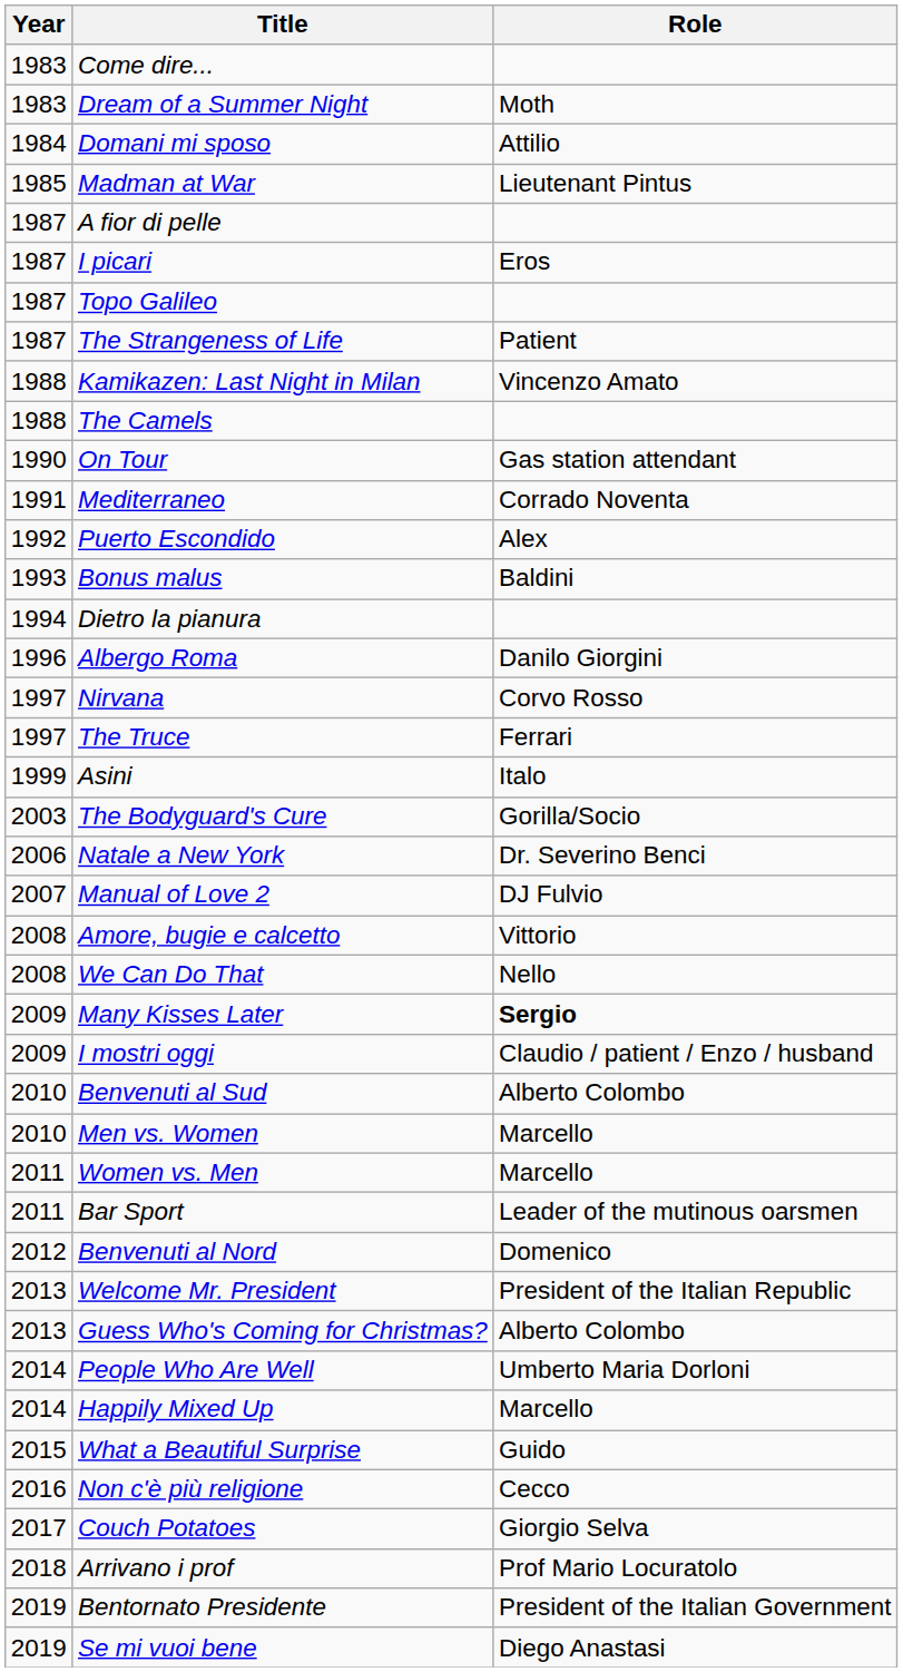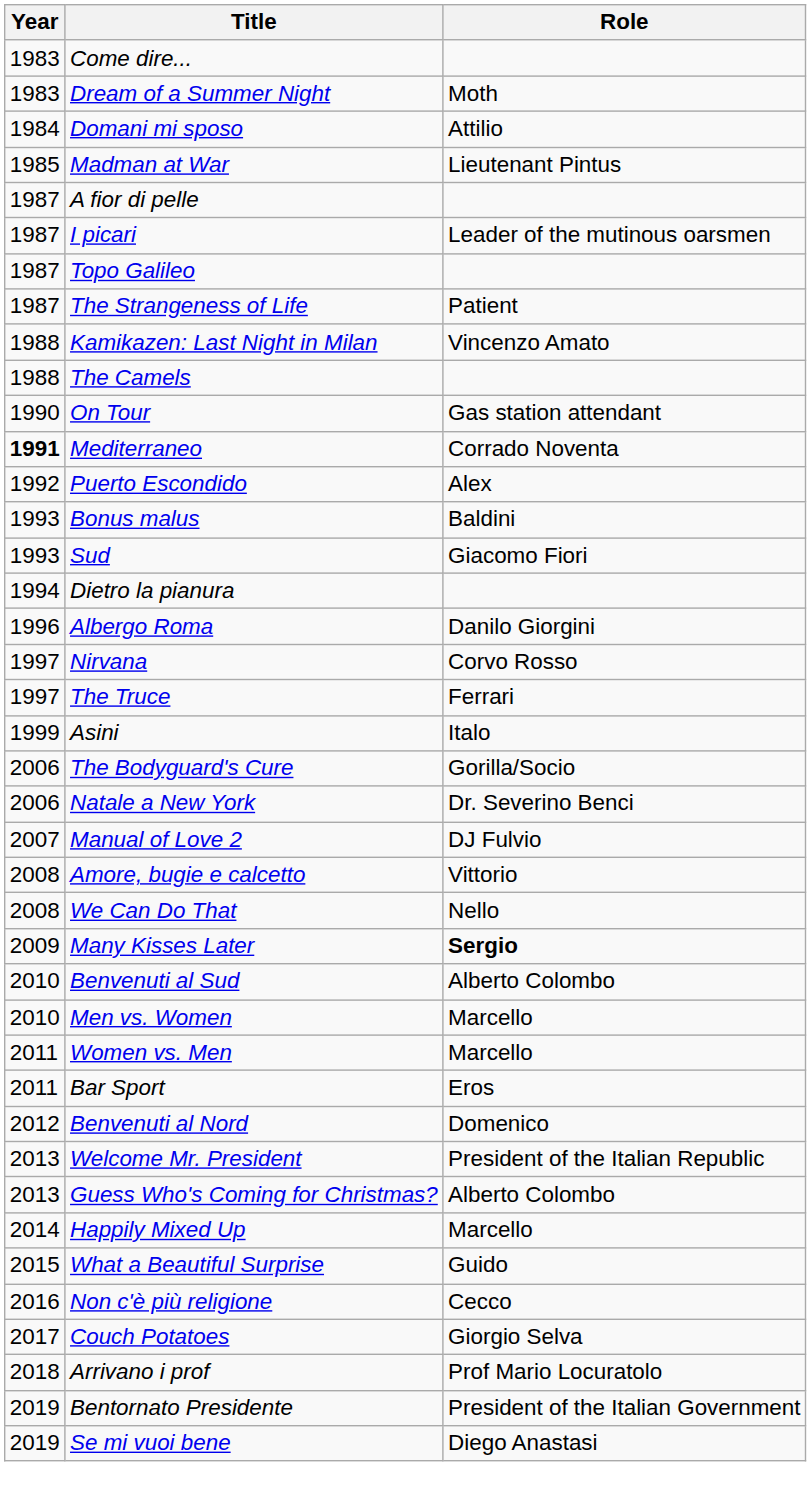 <table class="wikitable sortable">
 <tr>
 <th>Year</th>
 <th>Title</th>
 <th>Role</th>
 </tr>
 <tr>
 <td>1983</td>
 <td><em>Come dire...</em></td>
 <td></td>
 </tr>
 <tr>
 <td>1983</td>
 <td><em><a href='#'>Dream of a Summer Night</a></em></td>
 <td>Moth</td>
 </tr>
 <tr>
 <td>1984</td>
 <td><em><a href='#'>Domani mi sposo</a></em></td>
 <td>Attilio</td>
 </tr>
 <tr>
 <td>1985</td>
 <td><em><a href='#'>Madman at War</a></em></td>
 <td>Lieutenant Pintus</td>
 </tr>
 <tr>
 <td>1987</td>
 <td><em>A fior di pelle</em></td>
 <td></td>
 </tr>
 <tr>
 <td>1987</td>
 <td><em><a href='#'>I picari</a></em></td>
-<td>Eros</td>
+<td>Leader of the mutinous oarsmen</td>
 </tr>
 <tr>
 <td>1987</td>
 <td><em><a href='#'>Topo Galileo</a></em></td>
 <td></td>
 </tr>
 <tr>
 <td>1987</td>
 <td><em><a href='#'>The Strangeness of Life</a></em></td>
 <td>Patient</td>
 </tr>
 <tr>
 <td>1988</td>
 <td><em><a href='#'>Kamikazen: Last Night in Milan</a></em></td>
 <td>Vincenzo Amato</td>
 </tr>
 <tr>
 <td>1988</td>
 <td><em><a href='#'>The Camels</a></em></td>
 <td></td>
 </tr>
 <tr>
 <td>1990</td>
 <td><em><a href='#'>On Tour</a></em></td>
 <td>Gas station attendant</td>
 </tr>
 <tr>
-<td>1991</td>
+<td><strong>1991</strong></td>
 <td><em><a href='#'>Mediterraneo</a></em></td>
 <td>Corrado Noventa</td>
 </tr>
 <tr>
 <td>1992</td>
 <td><em><a href='#'>Puerto Escondido</a></em></td>
 <td>Alex</td>
 </tr>
 <tr>
 <td>1993</td>
 <td><em><a href='#'>Bonus malus</a></em></td>
 <td>Baldini</td>
+</tr>
+<tr>
+<td>1993</td>
+<td><em><a href='#'>Sud</a></em></td>
+<td>Giacomo Fiori</td>
 </tr>
 <tr>
 <td>1994</td>
 <td><em>Dietro la pianura</em></td>
 <td></td>
 </tr>
 <tr>
 <td>1996</td>
 <td><em><a href='#'>Albergo Roma</a></em></td>
 <td>Danilo Giorgini</td>
 </tr>
 <tr>
 <td>1997</td>
 <td><em><a href='#'>Nirvana</a></em></td>
 <td>Corvo Rosso</td>
 </tr>
 <tr>
 <td>1997</td>
 <td><em><a href='#'>The Truce</a></em></td>
 <td>Ferrari</td>
 </tr>
 <tr>
 <td>1999</td>
 <td><em>Asini</em></td>
 <td>Italo</td>
 </tr>
 <tr>
-<td>2003</td>
+<td>2006</td>
 <td><em><a href='#'>The Bodyguard's Cure</a></em></td>
 <td>Gorilla/Socio</td>
 </tr>
 <tr>
 <td>2006</td>
 <td><em><a href='#'>Natale a New York</a></em></td>
 <td>Dr. Severino Benci</td>
 </tr>
 <tr>
 <td>2007</td>
 <td><em><a href='#'>Manual of Love 2</a></em></td>
 <td>DJ Fulvio</td>
 </tr>
 <tr>
 <td>2008</td>
 <td><em><a href='#'>Amore, bugie e calcetto</a></em></td>
 <td>Vittorio</td>
 </tr>
 <tr>
 <td>2008</td>
 <td><em><a href='#'>We Can Do That</a></em></td>
 <td>Nello</td>
 </tr>
 <tr>
 <td>2009</td>
 <td><em><a href='#'>Many Kisses Later</a></em></td>
 <td><strong>Sergio</strong></td>
 </tr>
 <tr>
-<td>2009</td>
-<td><em><a href='#'>I mostri oggi</a></em></td>
-<td>Claudio / patient / Enzo / husband</td>
-</tr>
-<tr>
 <td>2010</td>
 <td><em><a href='#'>Benvenuti al Sud</a></em></td>
 <td>Alberto Colombo</td>
 </tr>
 <tr>
 <td>2010</td>
 <td><em><a href='#'>Men vs. Women</a></em></td>
 <td>Marcello</td>
 </tr>
 <tr>
 <td>2011</td>
 <td><em><a href='#'>Women vs. Men</a></em></td>
 <td>Marcello</td>
 </tr>
 <tr>
 <td>2011</td>
 <td><em>Bar Sport</em></td>
-<td>Leader of the mutinous oarsmen</td>
+<td>Eros</td>
 </tr>
 <tr>
 <td>2012</td>
 <td><em><a href='#'>Benvenuti al Nord</a></em></td>
 <td>Domenico</td>
 </tr>
 <tr>
 <td>2013</td>
 <td><em><a href='#'>Welcome Mr. President</a></em></td>
 <td>President of the Italian Republic</td>
 </tr>
 <tr>
 <td>2013</td>
 <td><em><a href='#'>Guess Who's Coming for Christmas?</a></em></td>
 <td>Alberto Colombo</td>
-</tr>
-<tr>
-<td>2014</td>
-<td><em><a href='#'>People Who Are Well</a></em></td>
-<td>Umberto Maria Dorloni</td>
 </tr>
 <tr>
 <td>2014</td>
 <td><em><a href='#'>Happily Mixed Up</a></em></td>
 <td>Marcello</td>
 </tr>
 <tr>
 <td>2015</td>
 <td><em><a href='#'>What a Beautiful Surprise</a></em></td>
 <td>Guido</td>
 </tr>
 <tr>
 <td>2016</td>
 <td><em><a href='#'>Non c'è più religione</a></em></td>
 <td>Cecco</td>
 </tr>
 <tr>
 <td>2017</td>
 <td><em><a href='#'>Couch Potatoes</a></em></td>
 <td>Giorgio Selva</td>
 </tr>
 <tr>
 <td>2018</td>
 <td><em>Arrivano i prof</em></td>
 <td>Prof Mario Locuratolo</td>
 </tr>
 <tr>
 <td>2019</td>
 <td><em>Bentornato Presidente</em></td>
 <td>President of the Italian Government</td>
 </tr>
 <tr>
 <td>2019</td>
 <td><em><a href='#'>Se mi vuoi bene</a></em></td>
 <td>Diego Anastasi</td>
 </tr>
 </table>
